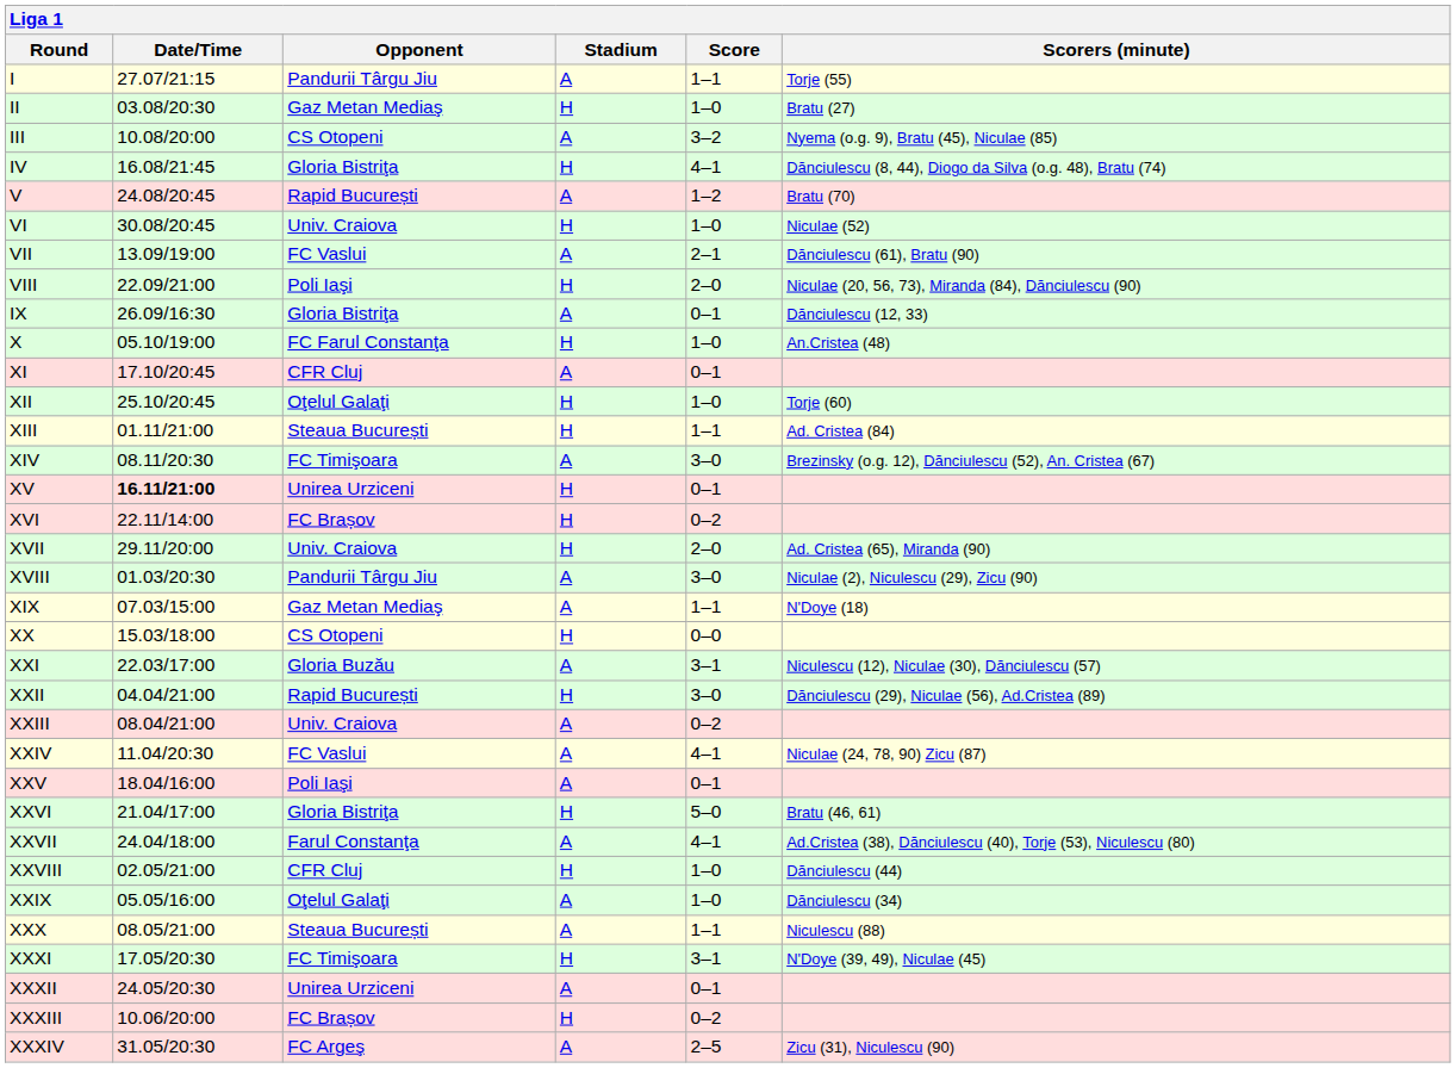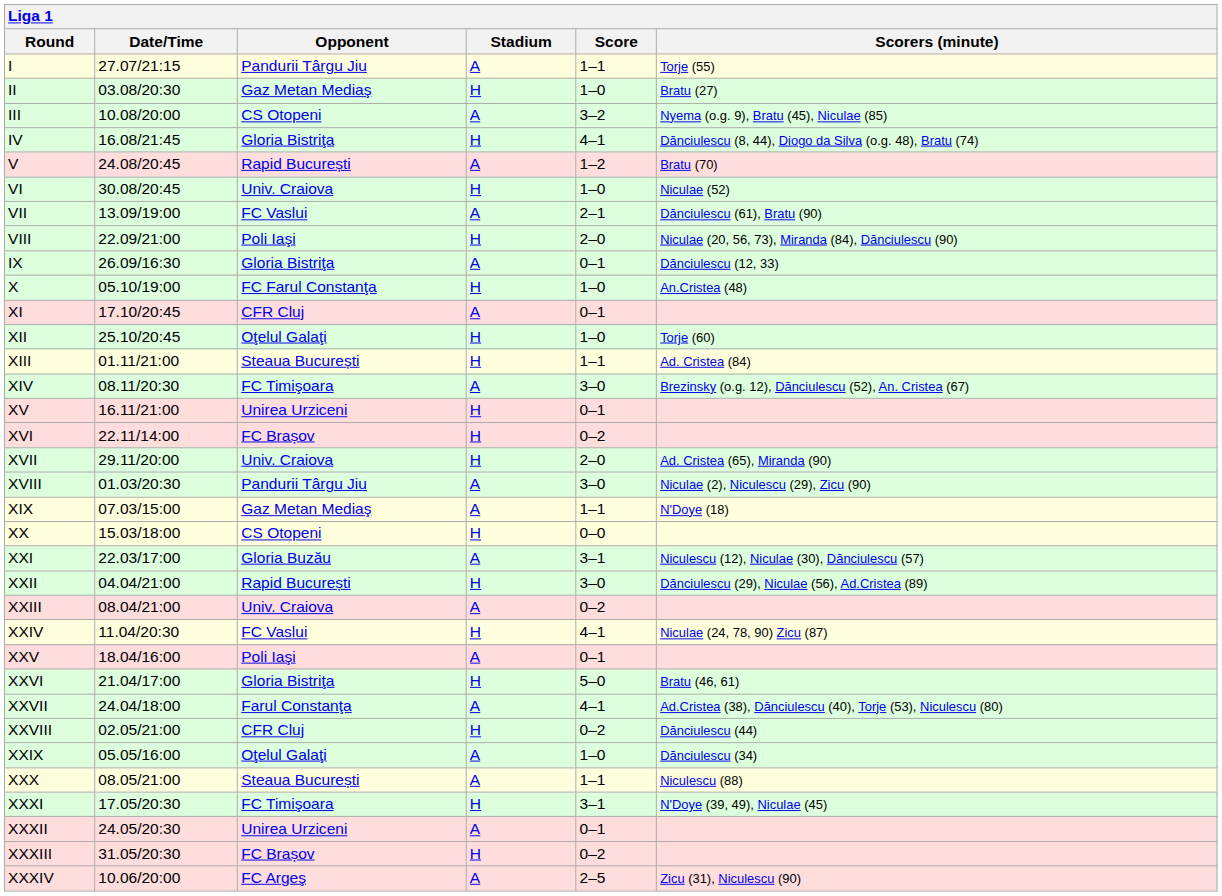 <table class="wikitable collapsible" style="width:99%;">
 <tr>
 <th colspan="9" style="text-align:left;"><a href='#'>Liga 1</a></th>
 </tr>
 <tr>
 <th>Round</th>
 <th>Date/Time</th>
 <th>Opponent</th>
 <th>Stadium</th>
 <th>Score</th>
 <th>Scorers (minute)</th>
 </tr>
 <tr bgcolor="#ffffdd">
 <td>I</td>
 <td>27.07/21:15</td>
 <td><a href='#'>Pandurii Târgu Jiu</a></td>
 <td><a href='#'>A</a></td>
 <td>1–1</td>
 <td><small><a href='#'>Torje</a> (55)</small></td>
 </tr>
 <tr bgcolor="#ddffdd">
 <td>II</td>
 <td>03.08/20:30</td>
 <td><a href='#'>Gaz Metan Mediaş</a></td>
 <td><a href='#'>H</a></td>
 <td>1–0</td>
 <td><small><a href='#'>Bratu</a> (27)</small></td>
 </tr>
 <tr bgcolor="#ddffdd">
 <td>III</td>
 <td>10.08/20:00</td>
 <td><a href='#'>CS Otopeni</a></td>
 <td><a href='#'>A</a></td>
 <td>3–2</td>
 <td><small><a href='#'>Nyema</a> (o.g. 9), <a href='#'>Bratu</a> (45), <a href='#'>Niculae</a> (85)</small></td>
 </tr>
 <tr bgcolor="#ddffdd">
 <td>IV</td>
 <td>16.08/21:45</td>
 <td><a href='#'>Gloria Bistriţa</a></td>
 <td><a href='#'>H</a></td>
 <td>4–1</td>
 <td><small><a href='#'>Dănciulescu</a> (8, 44), <a href='#'>Diogo da Silva</a> (o.g. 48), <a href='#'>Bratu</a> (74)</small></td>
 </tr>
 <tr bgcolor="#ffdddd">
 <td>V</td>
 <td>24.08/20:45</td>
 <td><a href='#'>Rapid București</a></td>
 <td><a href='#'>A</a></td>
 <td>1–2</td>
 <td><small><a href='#'>Bratu</a> (70)</small></td>
 </tr>
 <tr bgcolor="#ddffdd">
 <td>VI</td>
 <td>30.08/20:45</td>
 <td><a href='#'>Univ. Craiova</a></td>
 <td><a href='#'>H</a></td>
 <td>1–0</td>
 <td><small><a href='#'>Niculae</a> (52)</small></td>
 </tr>
 <tr bgcolor="#ddffdd">
 <td>VII</td>
 <td>13.09/19:00</td>
 <td><a href='#'>FC Vaslui</a></td>
 <td><a href='#'>A</a></td>
 <td>2–1</td>
 <td><small><a href='#'>Dănciulescu</a> (61), <a href='#'>Bratu</a> (90)</small></td>
 </tr>
 <tr bgcolor="#ddffdd">
 <td>VIII</td>
 <td>22.09/21:00</td>
 <td><a href='#'>Poli Iaşi</a></td>
 <td><a href='#'>H</a></td>
 <td>2–0</td>
 <td><small><a href='#'>Niculae</a> (20, 56, 73), <a href='#'>Miranda</a> (84), <a href='#'>Dănciulescu</a> (90)</small></td>
 </tr>
 <tr bgcolor="#ddffdd">
 <td>IX</td>
 <td>26.09/16:30</td>
 <td><a href='#'>Gloria Bistriţa</a></td>
 <td><a href='#'>A</a></td>
 <td>0–1</td>
 <td><small><a href='#'>Dănciulescu</a> (12, 33)</small></td>
 </tr>
 <tr bgcolor="#ddffdd">
 <td>X</td>
 <td>05.10/19:00</td>
 <td><a href='#'>FC Farul Constanţa</a></td>
 <td><a href='#'>H</a></td>
 <td>1–0</td>
 <td><small><a href='#'>An.Cristea</a> (48)</small></td>
 </tr>
 <tr bgcolor="#ffdddd">
 <td>XI</td>
 <td>17.10/20:45</td>
 <td><a href='#'>CFR Cluj</a></td>
 <td><a href='#'>A</a></td>
 <td>0–1</td>
 <td></td>
 </tr>
 <tr bgcolor="#ddffdd">
 <td>XII</td>
 <td>25.10/20:45</td>
 <td><a href='#'>Oţelul Galaţi</a></td>
 <td><a href='#'>H</a></td>
 <td>1–0</td>
 <td><small><a href='#'>Torje</a> (60)</small></td>
 </tr>
 <tr bgcolor="#ffffdd">
 <td>XIII</td>
 <td>01.11/21:00</td>
 <td><a href='#'>Steaua București</a></td>
 <td><a href='#'>H</a></td>
 <td>1–1</td>
 <td><small><a href='#'>Ad. Cristea</a> (84)</small></td>
 </tr>
 <tr bgcolor="#ddffdd">
 <td>XIV</td>
 <td>08.11/20:30</td>
 <td><a href='#'>FC Timişoara</a></td>
 <td><a href='#'>A</a></td>
 <td>3–0</td>
 <td><small><a href='#'>Brezinsky</a> (o.g. 12), <a href='#'>Dănciulescu</a> (52), <a href='#'>An. Cristea</a> (67)</small></td>
 </tr>
 <tr bgcolor="#ffdddd">
 <td>XV</td>
-<td><strong>16.11/21:00</strong></td>
+<td>16.11/21:00</td>
 <td><a href='#'>Unirea Urziceni</a></td>
 <td><a href='#'>H</a></td>
 <td>0–1</td>
 <td></td>
 </tr>
 <tr bgcolor="#ffdddd">
 <td>XVI</td>
 <td>22.11/14:00</td>
 <td><a href='#'>FC Brașov</a></td>
 <td><a href='#'>H</a></td>
 <td>0–2</td>
 <td></td>
 </tr>
 <tr bgcolor="#ddffdd">
 <td>XVII</td>
 <td>29.11/20:00</td>
 <td><a href='#'>Univ. Craiova</a></td>
 <td><a href='#'>H</a></td>
 <td>2–0</td>
 <td><small><a href='#'>Ad. Cristea</a> (65), <a href='#'>Miranda</a> (90)</small></td>
 </tr>
 <tr bgcolor="#ddffdd">
 <td>XVIII</td>
 <td>01.03/20:30</td>
 <td><a href='#'>Pandurii Târgu Jiu</a></td>
 <td><a href='#'>A</a></td>
 <td>3–0</td>
 <td><small><a href='#'>Niculae</a> (2), <a href='#'>Niculescu</a> (29), <a href='#'>Zicu</a> (90)</small></td>
 </tr>
 <tr bgcolor="#ffffdd">
 <td>XIX</td>
 <td>07.03/15:00</td>
 <td><a href='#'>Gaz Metan Mediaş</a></td>
 <td><a href='#'>A</a></td>
 <td>1–1</td>
 <td><small><a href='#'>N'Doye</a> (18)</small></td>
 </tr>
 <tr bgcolor="#ffffdd">
 <td>XX</td>
 <td>15.03/18:00</td>
 <td><a href='#'>CS Otopeni</a></td>
 <td><a href='#'>H</a></td>
 <td>0–0</td>
 <td></td>
 </tr>
 <tr bgcolor="#ddffdd">
 <td>XXI</td>
 <td>22.03/17:00</td>
 <td><a href='#'>Gloria Buzău</a></td>
 <td><a href='#'>A</a></td>
 <td>3–1</td>
 <td><small><a href='#'>Niculescu</a> (12), <a href='#'>Niculae</a> (30), <a href='#'>Dănciulescu</a> (57)</small></td>
 </tr>
 <tr bgcolor="#ddffdd">
 <td>XXII</td>
 <td>04.04/21:00</td>
 <td><a href='#'>Rapid București</a></td>
 <td><a href='#'>H</a></td>
 <td>3–0</td>
 <td><small><a href='#'>Dănciulescu</a> (29), <a href='#'>Niculae</a> (56), <a href='#'>Ad.Cristea</a> (89)</small></td>
 </tr>
 <tr bgcolor="#ffdddd">
 <td>XXIII</td>
 <td>08.04/21:00</td>
 <td><a href='#'>Univ. Craiova</a></td>
 <td><a href='#'>A</a></td>
 <td>0–2</td>
 <td></td>
 </tr>
 <tr bgcolor="#ffffdd">
 <td>XXIV</td>
 <td>11.04/20:30</td>
 <td><a href='#'>FC Vaslui</a></td>
-<td><a href='#'>A</a></td>
+<td><a href='#'>H</a></td>
 <td>4–1</td>
 <td><small><a href='#'>Niculae</a> (24, 78, 90) <a href='#'>Zicu</a> (87)</small></td>
 </tr>
 <tr bgcolor="#ffdddd">
 <td>XXV</td>
 <td>18.04/16:00</td>
 <td><a href='#'>Poli Iaşi</a></td>
 <td><a href='#'>A</a></td>
 <td>0–1</td>
 <td></td>
 </tr>
 <tr bgcolor="#ddffdd">
 <td>XXVI</td>
 <td>21.04/17:00</td>
 <td><a href='#'>Gloria Bistriţa</a></td>
 <td><a href='#'>H</a></td>
 <td>5–0</td>
 <td><small><a href='#'>Bratu</a> (46, 61)</small></td>
 </tr>
 <tr bgcolor="#ddffdd">
 <td>XXVII</td>
 <td>24.04/18:00</td>
 <td><a href='#'>Farul Constanţa</a></td>
 <td><a href='#'>A</a></td>
 <td>4–1</td>
 <td><small><a href='#'>Ad.Cristea</a> (38), <a href='#'>Dănciulescu</a> (40), <a href='#'>Torje</a> (53), <a href='#'>Niculescu</a> (80)</small></td>
 </tr>
 <tr bgcolor="#ddffdd">
 <td>XXVIII</td>
 <td>02.05/21:00</td>
 <td><a href='#'>CFR Cluj</a></td>
 <td><a href='#'>H</a></td>
-<td>1–0</td>
+<td>0–2</td>
 <td><small><a href='#'>Dănciulescu</a> (44)</small></td>
 </tr>
 <tr bgcolor="#ddffdd">
 <td>XXIX</td>
 <td>05.05/16:00</td>
 <td><a href='#'>Oţelul Galaţi</a></td>
 <td><a href='#'>A</a></td>
 <td>1–0</td>
 <td><small><a href='#'>Dănciulescu</a> (34)</small></td>
 </tr>
 <tr bgcolor="#ffffdd">
 <td>XXX</td>
 <td>08.05/21:00</td>
 <td><a href='#'>Steaua București</a></td>
 <td><a href='#'>A</a></td>
 <td>1–1</td>
 <td><small><a href='#'>Niculescu</a> (88)</small></td>
 </tr>
 <tr bgcolor="#ddffdd">
 <td>XXXI</td>
 <td>17.05/20:30</td>
 <td><a href='#'>FC Timişoara</a></td>
 <td><a href='#'>H</a></td>
 <td>3–1</td>
 <td><small><a href='#'>N'Doye</a> (39, 49), <a href='#'>Niculae</a> (45)</small></td>
 </tr>
 <tr bgcolor="#ffdddd">
 <td>XXXII</td>
 <td>24.05/20:30</td>
 <td><a href='#'>Unirea Urziceni</a></td>
 <td><a href='#'>A</a></td>
 <td>0–1</td>
 <td></td>
 </tr>
 <tr bgcolor="#ffdddd">
 <td>XXXIII</td>
-<td>10.06/20:00</td>
+<td>31.05/20:30</td>
 <td><a href='#'>FC Brașov</a></td>
 <td><a href='#'>H</a></td>
 <td>0–2</td>
 <td></td>
 </tr>
 <tr bgcolor="#ffdddd">
 <td>XXXIV</td>
-<td>31.05/20:30</td>
+<td>10.06/20:00</td>
 <td><a href='#'>FC Argeş</a></td>
 <td><a href='#'>A</a></td>
 <td>2–5</td>
 <td><small><a href='#'>Zicu</a> (31), <a href='#'>Niculescu</a> (90)</small></td>
 </tr>
 </table>
